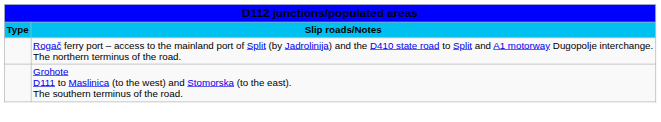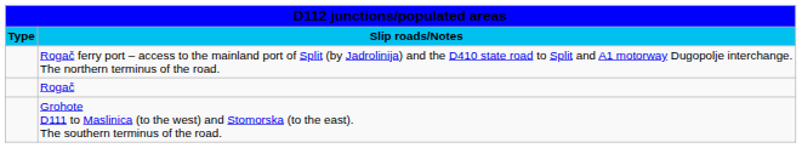 <table class="wikitable">
 <tr>
 <td colspan=2 bgcolor=blue align=center style=margin-top:15><span><big><strong>D112 junctions/populated areas</strong></big></span></td>
 </tr>
 <tr>
 <td align=center bgcolor=00c0f0><strong>Type</strong></td>
 <td align=center bgcolor=00c0f0><strong>Slip roads/Notes</strong></td>
 </tr>
 <tr>
 <td></td>
 <td><a href='#'>Rogač</a> ferry port – access to the mainland port of <a href='#'>Split</a> (by <a href='#'>Jadrolinija</a>) and the <a href='#'>D410 state road</a> to <a href='#'>Split</a> and <a href='#'>A1 motorway</a> Dugopolje interchange.<br>The northern terminus of the road.</td>
 </tr>
 <tr>
 <td></td>
+<td><a href='#'>Rogač</a></td>
+</tr>
+<tr>
+<td></td>
 <td><a href='#'>Grohote</a><br> <a href='#'>D111</a> to <a href='#'>Maslinica</a> (to the west) and <a href='#'>Stomorska</a> (to the east).<br>The southern terminus of the road.</td>
 </tr>
 </table>
